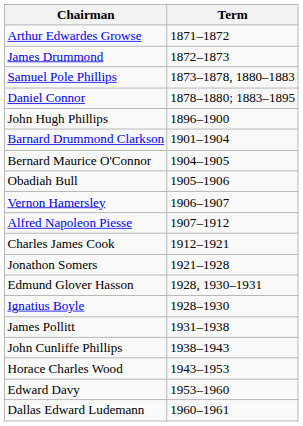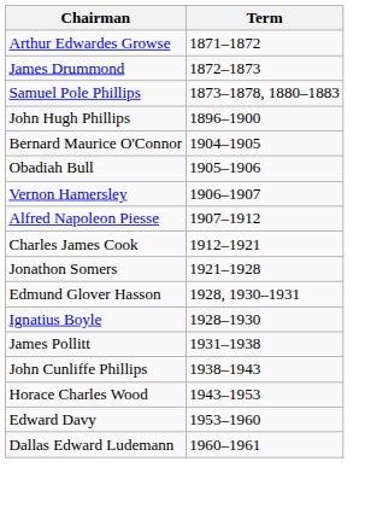 <table class="wikitable">
 <tr>
 <th>Chairman</th>
 <th>Term</th>
 </tr>
 <tr>
 <td><a href='#'>Arthur Edwardes Growse</a></td>
 <td>1871–1872</td>
 </tr>
 <tr>
 <td><a href='#'>James Drummond</a></td>
 <td>1872–1873</td>
 </tr>
 <tr>
 <td><a href='#'>Samuel Pole Phillips</a></td>
 <td>1873–1878, 1880–1883</td>
 </tr>
 <tr>
-<td><a href='#'>Daniel Connor</a></td>
-<td>1878–1880; 1883–1895</td>
-</tr>
-<tr>
 <td>John Hugh Phillips</td>
 <td>1896–1900</td>
-</tr>
-<tr>
-<td><a href='#'>Barnard Drummond Clarkson</a></td>
-<td>1901–1904</td>
 </tr>
 <tr>
 <td>Bernard Maurice O'Connor</td>
 <td>1904–1905</td>
 </tr>
 <tr>
 <td>Obadiah Bull</td>
 <td>1905–1906</td>
 </tr>
 <tr>
 <td><a href='#'>Vernon Hamersley</a></td>
 <td>1906–1907</td>
 </tr>
 <tr>
 <td><a href='#'>Alfred Napoleon Piesse</a></td>
 <td>1907–1912</td>
 </tr>
 <tr>
 <td>Charles James Cook</td>
 <td>1912–1921</td>
 </tr>
 <tr>
 <td>Jonathon Somers</td>
 <td>1921–1928</td>
 </tr>
 <tr>
 <td>Edmund Glover Hasson</td>
 <td>1928, 1930–1931</td>
 </tr>
 <tr>
 <td><a href='#'>Ignatius Boyle</a></td>
 <td>1928–1930</td>
 </tr>
 <tr>
 <td>James Pollitt</td>
 <td>1931–1938</td>
 </tr>
 <tr>
 <td>John Cunliffe Phillips</td>
 <td>1938–1943</td>
 </tr>
 <tr>
 <td>Horace Charles Wood</td>
 <td>1943–1953</td>
 </tr>
 <tr>
 <td>Edward Davy</td>
 <td>1953–1960</td>
 </tr>
 <tr>
 <td>Dallas Edward Ludemann</td>
 <td>1960–1961</td>
 </tr>
 </table>
